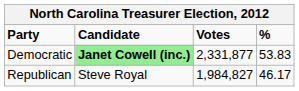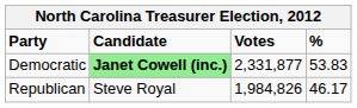 <table class="wikitable">
 <tr>
 <th colspan="4">North Carolina Treasurer Election, 2012</th>
 </tr>
 <tr>
 <td><strong>Party</strong></td>
 <td><strong>Candidate</strong></td>
 <td><strong>Votes</strong></td>
 <td><strong>%</strong></td>
 </tr>
 <tr>
 <td>Democratic</td>
 <td style="background: lightgreen;"><strong>Janet Cowell (inc.)</strong></td>
 <td>2,331,877</td>
 <td>53.83</td>
 </tr>
 <tr>
 <td>Republican</td>
 <td>Steve Royal</td>
-<td>1,984,827</td>
+<td>1,984,826</td>
 <td>46.17</td>
 </tr>
 </table>
